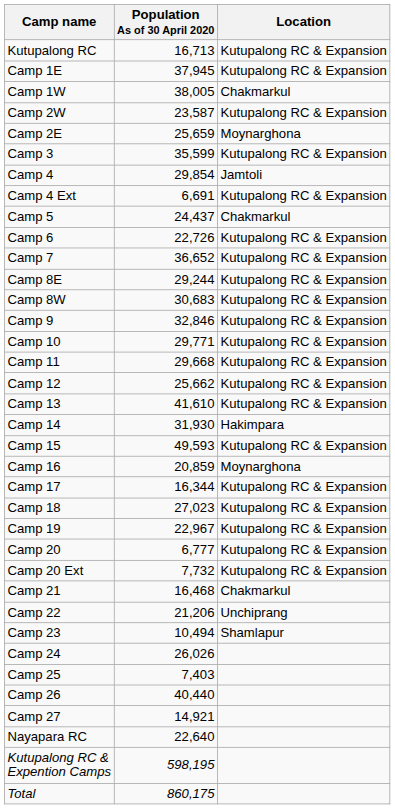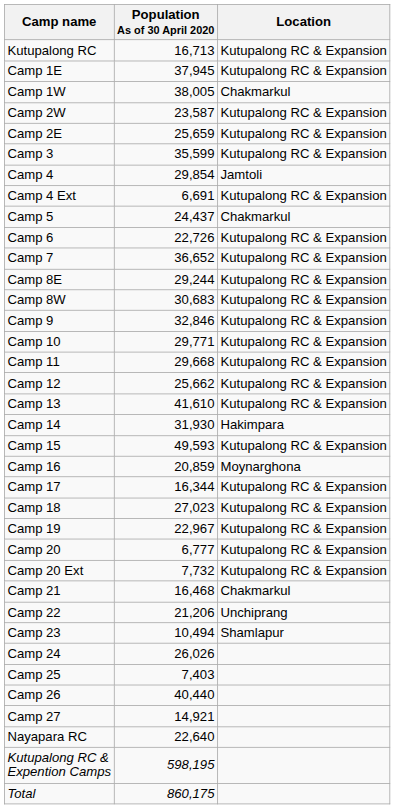 <table class="wikitable sortable">
 <tr>
 <th><strong>Camp name</strong></th>
 <th><strong>Population</strong><br><small>As of 30 April 2020</small></th>
 <th>Location</th>
 </tr>
 <tr>
 <td>Kutupalong RC</td>
 <td style="text-align:right;">16,713</td>
 <td>Kutupalong RC & Expansion</td>
 </tr>
 <tr>
 <td>Camp 1E</td>
 <td style="text-align:right;">37,945</td>
 <td>Kutupalong RC & Expansion</td>
 </tr>
 <tr>
 <td>Camp 1W</td>
 <td style="text-align:right;">38,005</td>
 <td>Chakmarkul</td>
 </tr>
 <tr>
 <td>Camp 2W</td>
 <td style="text-align:right;">23,587</td>
 <td>Kutupalong RC & Expansion</td>
 </tr>
 <tr>
 <td>Camp 2E</td>
 <td style="text-align:right;">25,659</td>
-<td>Moynarghona</td>
+<td>Kutupalong RC & Expansion</td>
 </tr>
 <tr>
 <td>Camp 3</td>
 <td style="text-align:right;">35,599</td>
 <td>Kutupalong RC & Expansion</td>
 </tr>
 <tr>
 <td>Camp 4</td>
 <td style="text-align:right;">29,854</td>
 <td>Jamtoli</td>
 </tr>
 <tr>
 <td>Camp 4 Ext</td>
 <td style="text-align:right;">6,691</td>
 <td>Kutupalong RC & Expansion</td>
 </tr>
 <tr>
 <td>Camp 5</td>
 <td style="text-align:right;">24,437</td>
 <td>Chakmarkul</td>
 </tr>
 <tr>
 <td>Camp 6</td>
 <td style="text-align:right;">22,726</td>
 <td>Kutupalong RC & Expansion</td>
 </tr>
 <tr>
 <td>Camp 7</td>
 <td style="text-align:right;">36,652</td>
 <td>Kutupalong RC & Expansion</td>
 </tr>
 <tr>
 <td>Camp 8E</td>
 <td style="text-align:right;">29,244</td>
 <td>Kutupalong RC & Expansion</td>
 </tr>
 <tr>
 <td>Camp 8W</td>
 <td style="text-align:right;">30,683</td>
 <td>Kutupalong RC & Expansion</td>
 </tr>
 <tr>
 <td>Camp 9</td>
 <td style="text-align:right;">32,846</td>
 <td>Kutupalong RC & Expansion</td>
 </tr>
 <tr>
 <td>Camp 10</td>
 <td style="text-align:right;">29,771</td>
 <td>Kutupalong RC & Expansion</td>
 </tr>
 <tr>
 <td>Camp 11</td>
 <td style="text-align:right;">29,668</td>
 <td>Kutupalong RC & Expansion</td>
 </tr>
 <tr>
 <td>Camp 12</td>
 <td style="text-align:right;">25,662</td>
 <td>Kutupalong RC & Expansion</td>
 </tr>
 <tr>
 <td>Camp 13</td>
 <td style="text-align:right;">41,610</td>
 <td>Kutupalong RC & Expansion</td>
 </tr>
 <tr>
 <td>Camp 14</td>
 <td style="text-align:right;">31,930</td>
 <td>Hakimpara</td>
 </tr>
 <tr>
 <td>Camp 15</td>
 <td style="text-align:right;">49,593</td>
 <td>Kutupalong RC & Expansion</td>
 </tr>
 <tr>
 <td>Camp 16</td>
 <td style="text-align:right;">20,859</td>
 <td>Moynarghona</td>
 </tr>
 <tr>
 <td>Camp 17</td>
 <td style="text-align:right;">16,344</td>
 <td>Kutupalong RC & Expansion</td>
 </tr>
 <tr>
 <td>Camp 18</td>
 <td style="text-align:right;">27,023</td>
 <td>Kutupalong RC & Expansion</td>
 </tr>
 <tr>
 <td>Camp 19</td>
 <td style="text-align:right;">22,967</td>
 <td>Kutupalong RC & Expansion</td>
 </tr>
 <tr>
 <td>Camp 20</td>
 <td style="text-align:right;">6,777</td>
 <td>Kutupalong RC & Expansion</td>
 </tr>
 <tr>
 <td>Camp 20 Ext</td>
 <td style="text-align:right;">7,732</td>
 <td>Kutupalong RC & Expansion</td>
 </tr>
 <tr>
 <td>Camp 21</td>
 <td style="text-align:right;">16,468</td>
 <td>Chakmarkul</td>
 </tr>
 <tr>
 <td>Camp 22</td>
 <td style="text-align:right;">21,206</td>
 <td>Unchiprang</td>
 </tr>
 <tr>
 <td>Camp 23</td>
 <td style="text-align:right;">10,494</td>
 <td>Shamlapur</td>
 </tr>
 <tr>
 <td>Camp 24</td>
 <td style="text-align:right;">26,026</td>
 <td></td>
 </tr>
 <tr>
 <td>Camp 25</td>
 <td style="text-align:right;">7,403</td>
 <td></td>
 </tr>
 <tr>
 <td>Camp 26</td>
 <td style="text-align:right;">40,440</td>
 <td></td>
 </tr>
 <tr>
 <td>Camp 27</td>
 <td style="text-align:right;">14,921</td>
 <td></td>
 </tr>
 <tr>
 <td>Nayapara RC</td>
 <td style="text-align:right;">22,640</td>
 <td></td>
 </tr>
 <tr>
 <td><em>Kutupalong RC &</em><br><em>Expention Camps</em></td>
 <td style="text-align:right;"><em>598,195</em></td>
 <td></td>
 </tr>
 <tr>
 <td><em>Total</em></td>
 <td style="text-align:right;"><em>860,175</em></td>
 <td></td>
 </tr>
 </table>
